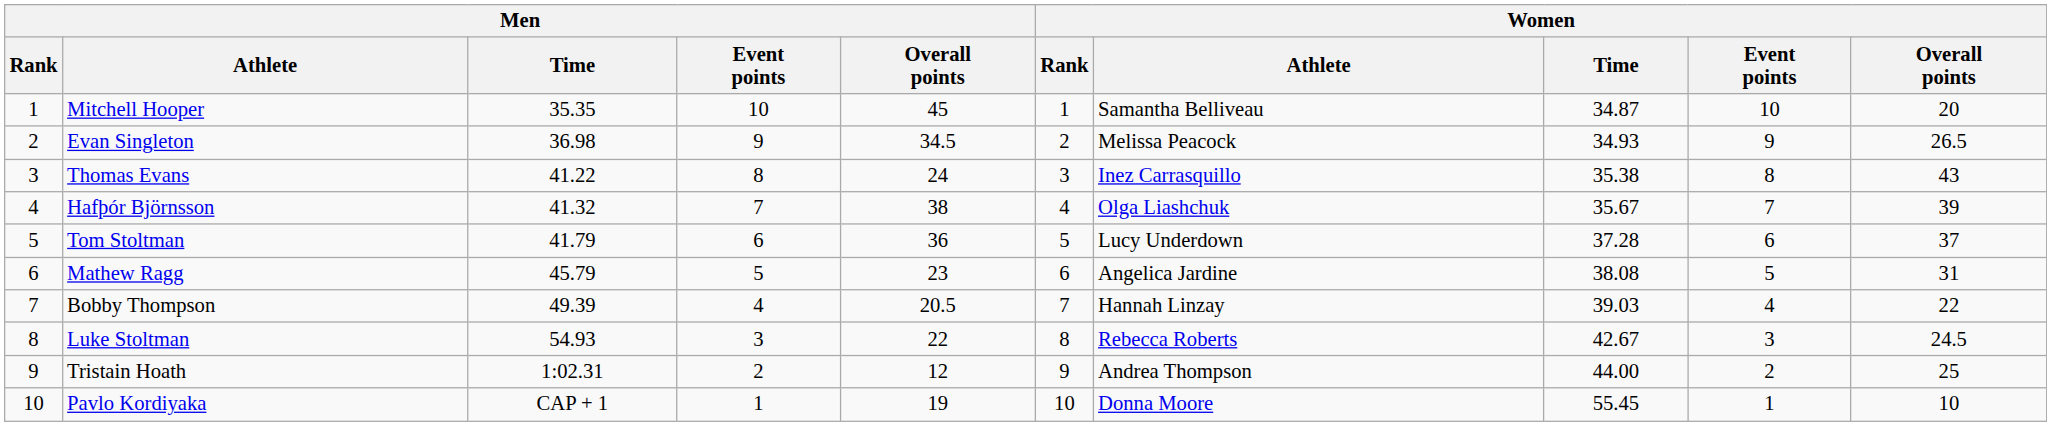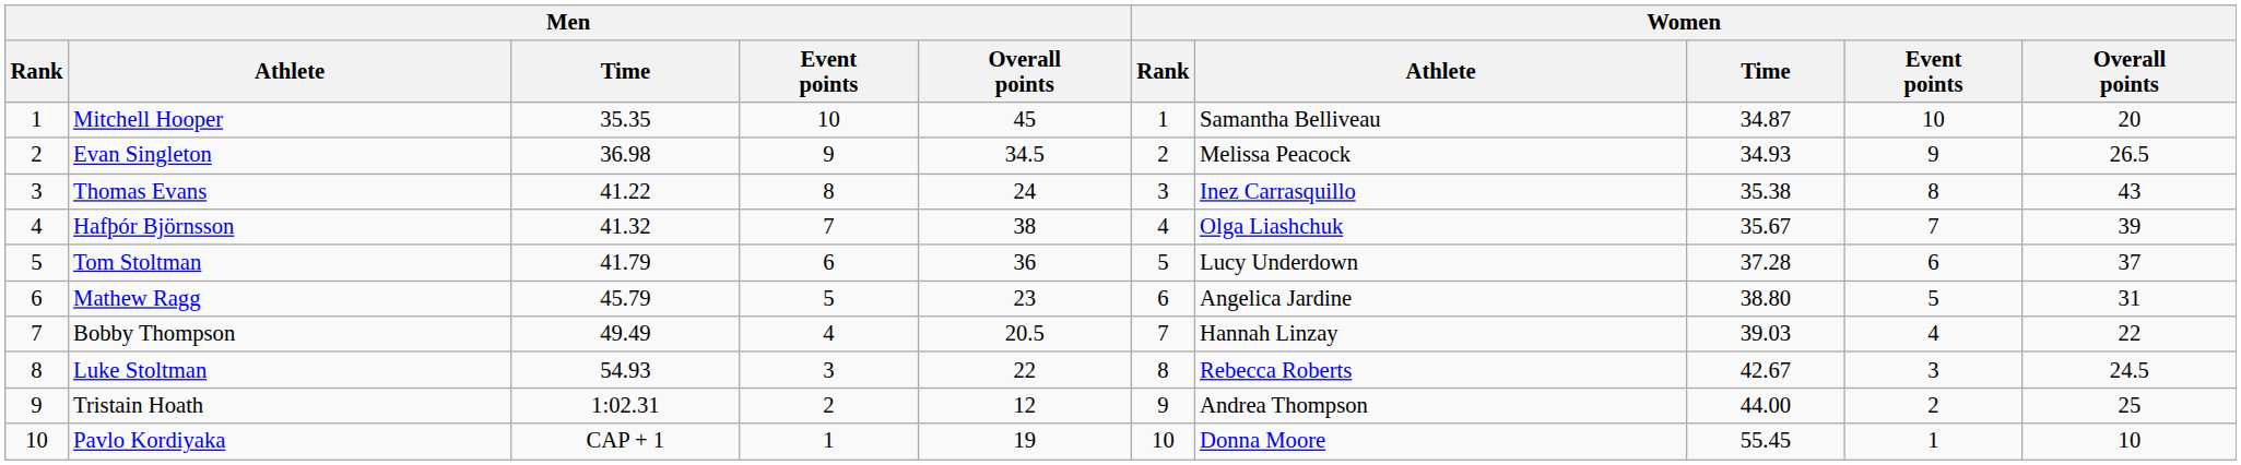 <table class="wikitable sortable" style="text-align:center;width: 100%;">
 <tr>
 <th colspan="5">Men</th>
 <th colspan="5">Women</th>
 </tr>
 <tr>
 <th scope="col" style="width: 10px;">Rank</th>
 <th scope="col">Athlete</th>
 <th scope="col">Time</th>
 <th scope="col">Event<br> points</th>
 <th scope="col">Overall<br> points</th>
 <th scope="col" style="width: 10px;">Rank</th>
 <th scope="col">Athlete</th>
 <th scope="col">Time</th>
 <th scope="col">Event<br> points</th>
 <th scope="col">Overall<br> points</th>
 </tr>
 <tr>
 <td>1</td>
 <td align=left> <a href='#'>Mitchell Hooper</a></td>
 <td>35.35</td>
 <td>10</td>
 <td>45</td>
 <td>1</td>
 <td align=left> Samantha Belliveau</td>
 <td>34.87</td>
 <td>10</td>
 <td>20</td>
 </tr>
 <tr>
 <td>2</td>
 <td align=left> <a href='#'>Evan Singleton</a></td>
 <td>36.98</td>
 <td>9</td>
 <td>34.5</td>
 <td>2</td>
 <td align=left> Melissa Peacock</td>
 <td>34.93</td>
 <td>9</td>
 <td>26.5</td>
 </tr>
 <tr>
 <td>3</td>
 <td align=left> <a href='#'>Thomas Evans</a></td>
 <td>41.22</td>
 <td>8</td>
 <td>24</td>
 <td>3</td>
 <td align=left> <a href='#'>Inez Carrasquillo</a></td>
 <td>35.38</td>
 <td>8</td>
 <td>43</td>
 </tr>
 <tr>
 <td>4</td>
 <td align=left> <a href='#'>Hafþór Björnsson</a></td>
 <td>41.32</td>
 <td>7</td>
 <td>38</td>
 <td>4</td>
 <td align=left> <a href='#'>Olga Liashchuk</a></td>
 <td>35.67</td>
 <td>7</td>
 <td>39</td>
 </tr>
 <tr>
 <td>5</td>
 <td align=left> <a href='#'>Tom Stoltman</a></td>
 <td>41.79</td>
 <td>6</td>
 <td>36</td>
 <td>5</td>
 <td align=left> Lucy Underdown</td>
 <td>37.28</td>
 <td>6</td>
 <td>37</td>
 </tr>
 <tr>
 <td>6</td>
 <td align=left> <a href='#'>Mathew Ragg</a></td>
 <td>45.79</td>
 <td>5</td>
 <td>23</td>
 <td>6</td>
 <td align=left> Angelica Jardine</td>
-<td>38.08</td>
+<td>38.80</td>
 <td>5</td>
 <td>31</td>
 </tr>
 <tr>
 <td>7</td>
 <td align=left> Bobby Thompson</td>
-<td>49.39</td>
+<td>49.49</td>
 <td>4</td>
 <td>20.5</td>
 <td>7</td>
 <td align=left> Hannah Linzay</td>
 <td>39.03</td>
 <td>4</td>
 <td>22</td>
 </tr>
 <tr>
 <td>8</td>
 <td align=left> <a href='#'>Luke Stoltman</a></td>
 <td>54.93</td>
 <td>3</td>
 <td>22</td>
 <td>8</td>
 <td align=left> <a href='#'>Rebecca Roberts</a></td>
 <td>42.67</td>
 <td>3</td>
 <td>24.5</td>
 </tr>
 <tr>
 <td>9</td>
 <td align=left> Tristain Hoath</td>
 <td>1:02.31</td>
 <td>2</td>
 <td>12</td>
 <td>9</td>
 <td align=left> Andrea Thompson</td>
 <td>44.00</td>
 <td>2</td>
 <td>25</td>
 </tr>
 <tr>
 <td>10</td>
 <td align=left> <a href='#'>Pavlo Kordiyaka</a></td>
 <td>CAP + 1</td>
 <td>1</td>
 <td>19</td>
 <td>10</td>
 <td align=left> <a href='#'>Donna Moore</a></td>
 <td>55.45</td>
 <td>1</td>
 <td>10</td>
 </tr>
 </table>
